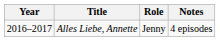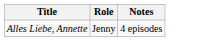 <table class="wikitable sortable">
 <tr>
-<th>Year</th>
 <th>Title</th>
 <th>Role</th>
 <th class="unsortable">Notes</th>
 </tr>
 <tr>
-<td>2016–2017</td>
 <td><em>Alles Liebe, Annette</em></td>
 <td>Jenny</td>
 <td>4 episodes</td>
 </tr>
 </table>
